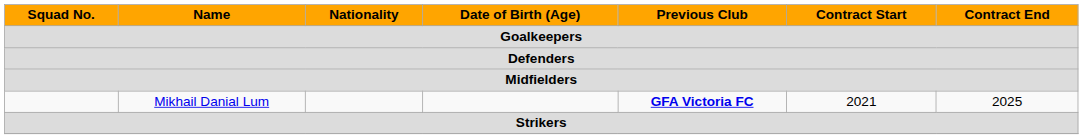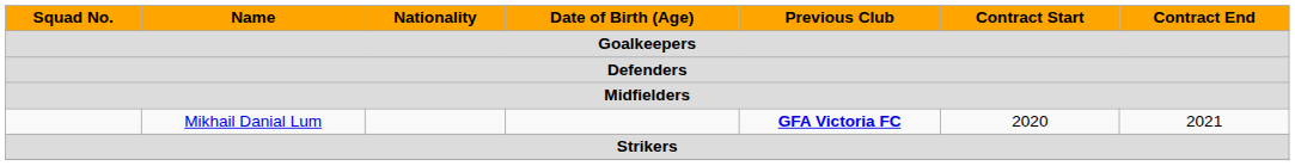 <table class="wikitable" style="text-align:center; font-size:100%; width:100%;">
 <tr>
 <th style="background:#FFA500; color:black; text-align:center;">Squad No.</th>
 <th style="background:#FFA500; color:black; text-align:center;">Name</th>
 <th style="background:#FFA500; color:black; text-align:center;">Nationality</th>
 <th style="background:#FFA500; color:black; text-align:center;">Date of Birth (Age)</th>
 <th style="background:#FFA500; color:black; text-align:center;">Previous Club</th>
 <th style="background:#FFA500; color:black; text-align:center;">Contract Start</th>
 <th style="background:#FFA500; color:black; text-align:center;">Contract End</th>
 </tr>
 <tr>
 <th colspan="8" style="background:#dcdcdc; text-align:center">Goalkeepers</th>
 </tr>
 <tr>
 <th colspan="8" style="background:#dcdcdc; text-align:center">Defenders</th>
 </tr>
 <tr>
 <th colspan="8" style="background:#dcdcdc; text-align:center">Midfielders</th>
 </tr>
 <tr>
 <td></td>
 <td><a href='#'>Mikhail Danial Lum</a></td>
 <td></td>
 <td></td>
 <td><strong> <a href='#'>GFA Victoria FC</a></strong></td>
+<td>2020</td>
 <td>2021</td>
-<td>2025</td>
 </tr>
 <tr>
 <th colspan="8" style="background:#dcdcdc; text-align:center">Strikers</th>
 </tr>
 <tr>
 </tr>
 </table>
